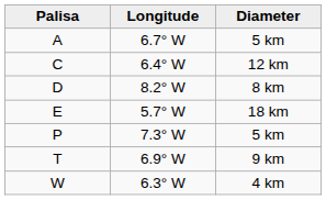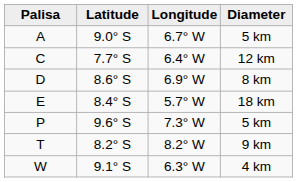 <table class="wikitable">
 <tr>
 <th width="25%" style="background:#eeeeee;">Palisa</th>
+<th width="25%" style="background:#eeeeee;">Latitude</th>
 <th width="25%" style="background:#eeeeee;">Longitude</th>
 <th width="25%" style="background:#eeeeee;">Diameter</th>
 </tr>
 <tr>
 <td align="center">A</td>
+<td align="center">9.0° S</td>
 <td align="center">6.7° W</td>
 <td align="center">5 km</td>
 </tr>
 <tr>
 <td align="center">C</td>
+<td align="center">7.7° S</td>
 <td align="center">6.4° W</td>
 <td align="center">12 km</td>
 </tr>
 <tr>
 <td align="center">D</td>
-<td align="center">8.2° W</td>
+<td align="center">8.6° S</td>
+<td align="center">6.9° W</td>
 <td align="center">8 km</td>
 </tr>
 <tr>
 <td align="center">E</td>
+<td align="center">8.4° S</td>
 <td align="center">5.7° W</td>
 <td align="center">18 km</td>
 </tr>
 <tr>
 <td align="center">P</td>
+<td align="center">9.6° S</td>
 <td align="center">7.3° W</td>
 <td align="center">5 km</td>
 </tr>
 <tr>
 <td align="center">T</td>
-<td align="center">6.9° W</td>
+<td align="center">8.2° S</td>
+<td align="center">8.2° W</td>
 <td align="center">9 km</td>
 </tr>
 <tr>
 <td align="center">W</td>
+<td align="center">9.1° S</td>
 <td align="center">6.3° W</td>
 <td align="center">4 km</td>
 </tr>
 </table>
